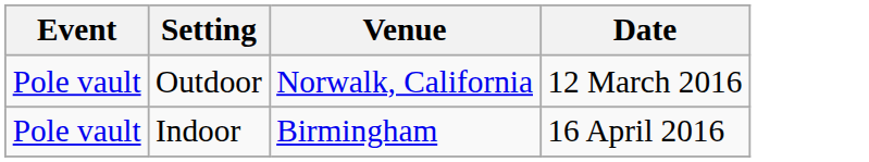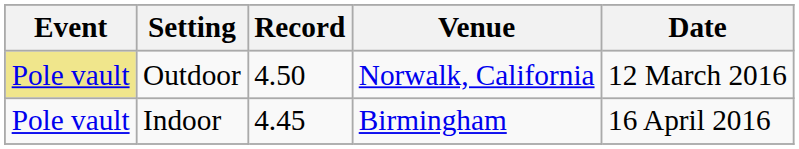 <table class="wikitable">
 <tr>
 <th>Event</th>
 <th>Setting</th>
+<th>Record</th>
 <th>Venue</th>
 <th>Date</th>
 </tr>
 <tr>
-<td><a href='#'>Pole vault</a></td>
+<td style="background: khaki;"><a href='#'>Pole vault</a></td>
 <td>Outdoor</td>
+<td>4.50</td>
 <td><a href='#'>Norwalk, California</a></td>
 <td>12 March 2016</td>
 </tr>
 <tr>
 <td><a href='#'>Pole vault</a></td>
 <td>Indoor</td>
+<td>4.45</td>
 <td><a href='#'>Birmingham</a></td>
 <td>16 April 2016</td>
 </tr>
 </table>
